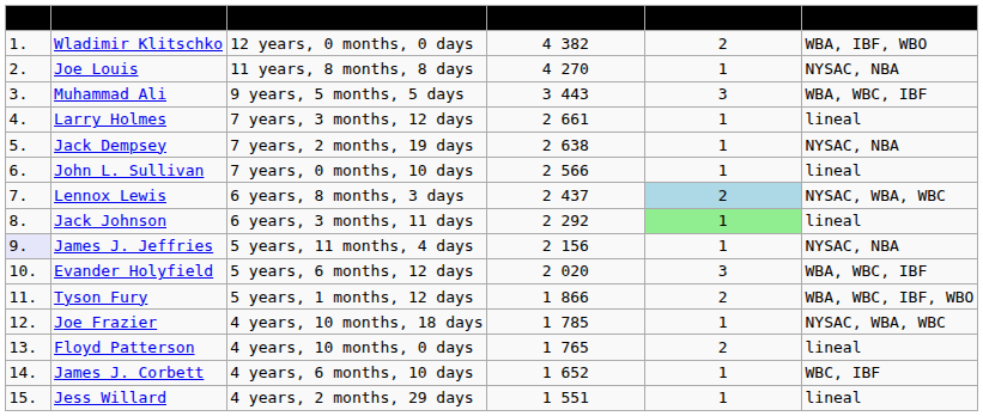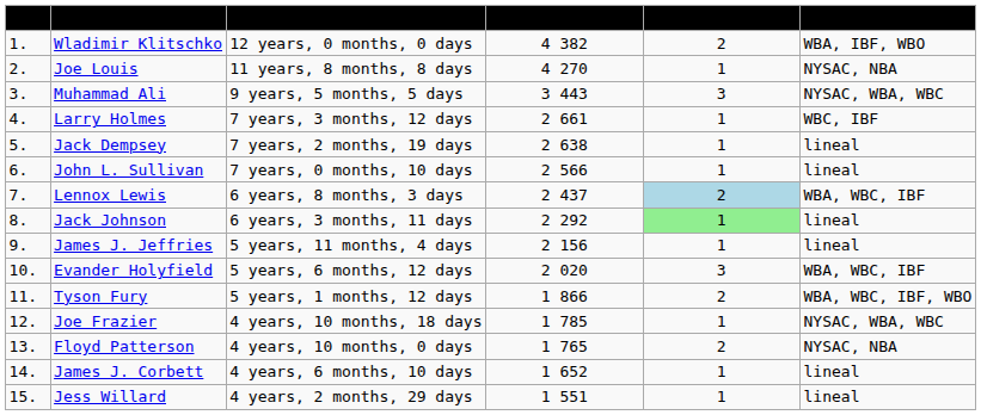 <table class="wikitable sortable">
 <tr>
 <th style="background: #D1EEEE; background: black;« width=»10%"><span>Pos.</span></th>
 <th style="background: #D1EEEE; background: black;« width=»10%"><span>Name</span></th>
 <th style="background: #D1EEEE; background: black;« width=»10%"><span>Combined reign</span></th>
 <th style="background: #D1EEEE; background: black;« width=»10%"><span>Days as champion</span></th>
 <th style="background: #D1EEEE; background: black;« width=»10%"><span>Number of reigns</span></th>
 <th style="background: #D1EEEE; background: black;« width=»10%"><span>Title recognition</span></th>
 </tr>
 <tr>
 <td>1.</td>
 <td><a href='#'>Wladimir Klitschko</a></td>
 <td>12 years, 0 months, 0 days</td>
 <td align="center">4 382</td>
 <td align="center">2</td>
 <td>WBA, IBF, WBO</td>
 </tr>
 <tr>
 <td>2.</td>
 <td><a href='#'>Joe Louis</a></td>
 <td>11 years, 8 months, 8 days</td>
 <td align="center">4 270</td>
 <td align="center">1</td>
 <td>NYSAC, NBA</td>
 </tr>
 <tr>
 <td>3.</td>
 <td><a href='#'>Muhammad Ali</a></td>
 <td>9 years, 5 months, 5 days</td>
 <td align="center">3 443</td>
 <td align="center">3</td>
-<td>WBA, WBC, IBF</td>
+<td>NYSAC, WBA, WBC</td>
 </tr>
 <tr>
 <td>4.</td>
 <td><a href='#'>Larry Holmes</a></td>
 <td>7 years, 3 months, 12 days</td>
 <td align="center">2 661</td>
 <td align="center">1</td>
-<td>lineal</td>
+<td>WBC, IBF</td>
 </tr>
 <tr>
 <td>5.</td>
 <td><a href='#'>Jack Dempsey</a></td>
 <td>7 years, 2 months, 19 days</td>
 <td align="center">2 638</td>
 <td align="center">1</td>
-<td>NYSAC, NBA</td>
+<td>lineal</td>
 </tr>
 <tr>
 <td>6.</td>
 <td><a href='#'>John L. Sullivan</a></td>
 <td>7 years, 0 months, 10 days</td>
 <td align="center">2 566</td>
 <td align="center">1</td>
 <td>lineal</td>
 </tr>
 <tr>
 <td>7.</td>
 <td><a href='#'>Lennox Lewis</a></td>
 <td>6 years, 8 months, 3 days</td>
 <td align="center">2 437</td>
 <td align="center" style="background: lightblue;">2</td>
-<td>NYSAC, WBA, WBC</td>
+<td>WBA, WBC, IBF</td>
 </tr>
 <tr>
 <td>8.</td>
 <td><a href='#'>Jack Johnson</a></td>
 <td>6 years, 3 months, 11 days</td>
 <td align="center">2 292</td>
 <td align="center" style="background: lightgreen;">1</td>
 <td>lineal</td>
 </tr>
 <tr>
-<td style="background: lavender;">9.</td>
+<td>9.</td>
 <td><a href='#'>James J. Jeffries</a></td>
 <td>5 years, 11 months, 4 days</td>
 <td align="center">2 156</td>
 <td align="center">1</td>
-<td>NYSAC, NBA</td>
+<td>lineal</td>
 </tr>
 <tr>
 <td>10.</td>
 <td><a href='#'>Evander Holyfield</a></td>
 <td>5 years, 6 months, 12 days</td>
 <td align="center">2 020</td>
 <td align="center">3</td>
 <td>WBA, WBC, IBF</td>
 </tr>
 <tr>
 <td>11.</td>
 <td><a href='#'>Tyson Fury</a></td>
 <td>5 years, 1 months, 12 days</td>
 <td align="center">1 866</td>
 <td align="center">2</td>
 <td>WBA, WBC, IBF, WBO</td>
 </tr>
 <tr>
 <td>12.</td>
 <td><a href='#'>Joe Frazier</a></td>
 <td>4 years, 10 months, 18 days</td>
 <td align="center">1 785</td>
 <td align="center">1</td>
 <td>NYSAC, WBA, WBC</td>
 </tr>
 <tr>
 <td>13.</td>
 <td><a href='#'>Floyd Patterson</a></td>
 <td>4 years, 10 months, 0 days</td>
 <td align="center">1 765</td>
 <td align="center">2</td>
-<td>lineal</td>
+<td>NYSAC, NBA</td>
 </tr>
 <tr>
 <td>14.</td>
 <td><a href='#'>James J. Corbett</a></td>
 <td>4 years, 6 months, 10 days</td>
 <td align="center">1 652</td>
 <td align="center">1</td>
-<td>WBC, IBF</td>
+<td>lineal</td>
 </tr>
 <tr>
 <td>15.</td>
 <td><a href='#'>Jess Willard</a></td>
 <td>4 years, 2 months, 29 days</td>
 <td align="center">1 551</td>
 <td align="center">1</td>
 <td>lineal</td>
 </tr>
 <tr>
 </tr>
 </table>
